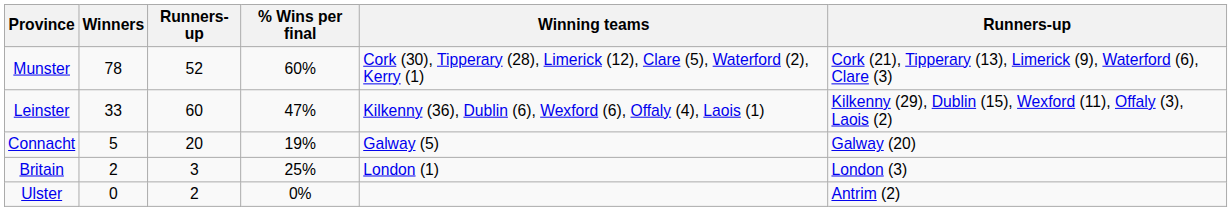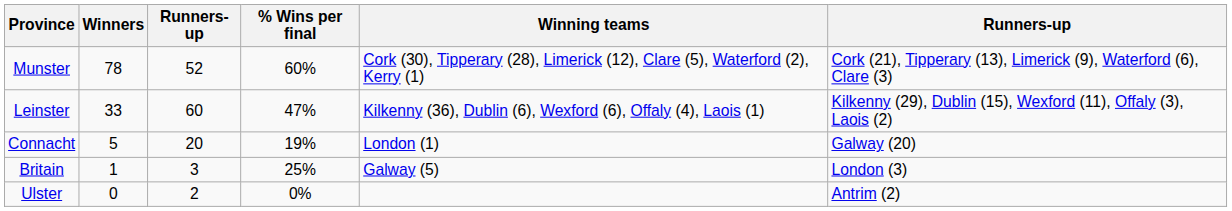 <table class="wikitable sortable">
 <tr>
 <th>Province</th>
 <th>Winners</th>
 <th>Runners-up</th>
 <th>% Wins per final</th>
 <th>Winning teams</th>
 <th>Runners-up</th>
 </tr>
 <tr>
 <td align=center><a href='#'>Munster</a></td>
 <td align=center>78</td>
 <td align=center>52</td>
 <td align=center>60%</td>
 <td><a href='#'>Cork</a> (30), <a href='#'>Tipperary</a> (28), <a href='#'>Limerick</a> (12), <a href='#'>Clare</a> (5), <a href='#'>Waterford</a> (2), <a href='#'>Kerry</a> (1)</td>
 <td><a href='#'>Cork</a> (21), <a href='#'>Tipperary</a> (13), <a href='#'>Limerick</a> (9), <a href='#'>Waterford</a> (6), <a href='#'>Clare</a> (3)</td>
 </tr>
 <tr>
 <td align=center><a href='#'>Leinster</a></td>
 <td align=center>33</td>
 <td align=center>60</td>
 <td align=center>47%</td>
 <td><a href='#'>Kilkenny</a> (36), <a href='#'>Dublin</a> (6), <a href='#'>Wexford</a> (6), <a href='#'>Offaly</a> (4), <a href='#'>Laois</a> (1)</td>
 <td><a href='#'>Kilkenny</a> (29), <a href='#'>Dublin</a> (15), <a href='#'>Wexford</a> (11), <a href='#'>Offaly</a> (3), <a href='#'>Laois</a> (2)</td>
 </tr>
 <tr>
 <td align=center><a href='#'>Connacht</a></td>
 <td align=center>5</td>
 <td align=center>20</td>
 <td align=center>19%</td>
-<td><a href='#'>Galway</a> (5)</td>
+<td><a href='#'>London</a> (1)</td>
 <td><a href='#'>Galway</a> (20)</td>
 </tr>
 <tr>
 <td align=center><a href='#'>Britain</a></td>
-<td align=center>2</td>
+<td align=center>1</td>
 <td align=center>3</td>
 <td align=center>25%</td>
-<td><a href='#'>London</a> (1)</td>
+<td><a href='#'>Galway</a> (5)</td>
 <td><a href='#'>London</a> (3)</td>
 </tr>
 <tr>
 <td align=center><a href='#'>Ulster</a></td>
 <td align=center>0</td>
 <td align=center>2</td>
 <td align=center>0%</td>
 <td></td>
 <td><a href='#'>Antrim</a> (2)</td>
 </tr>
 </table>
